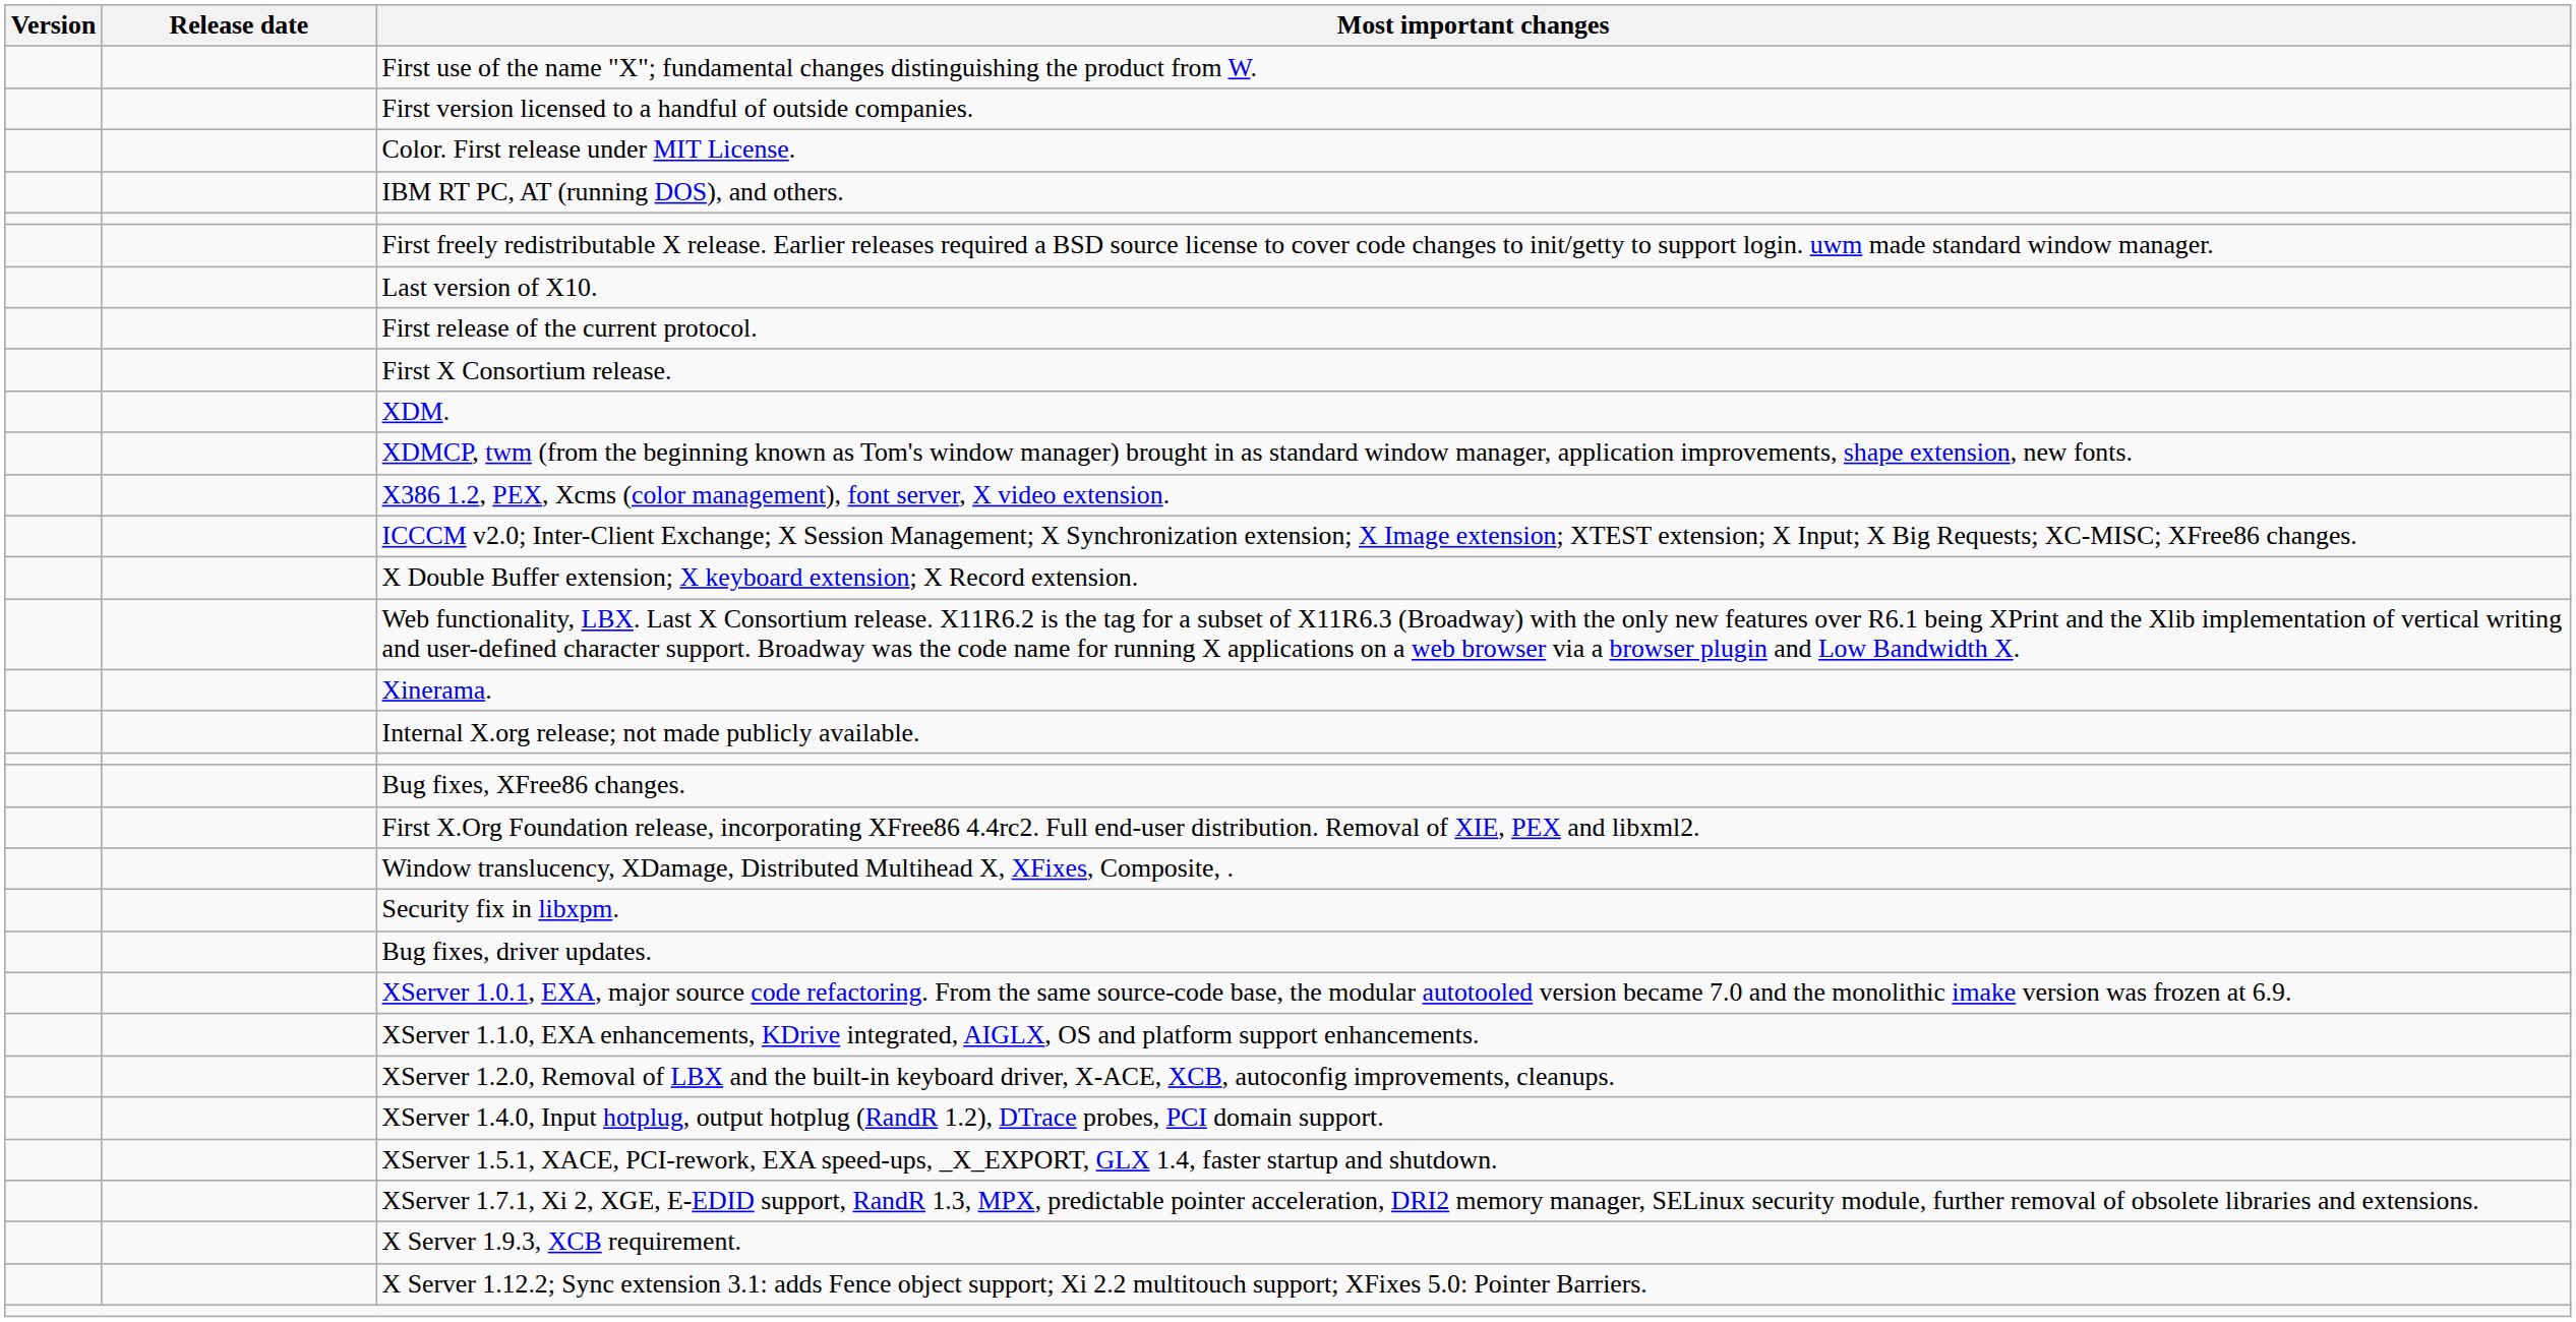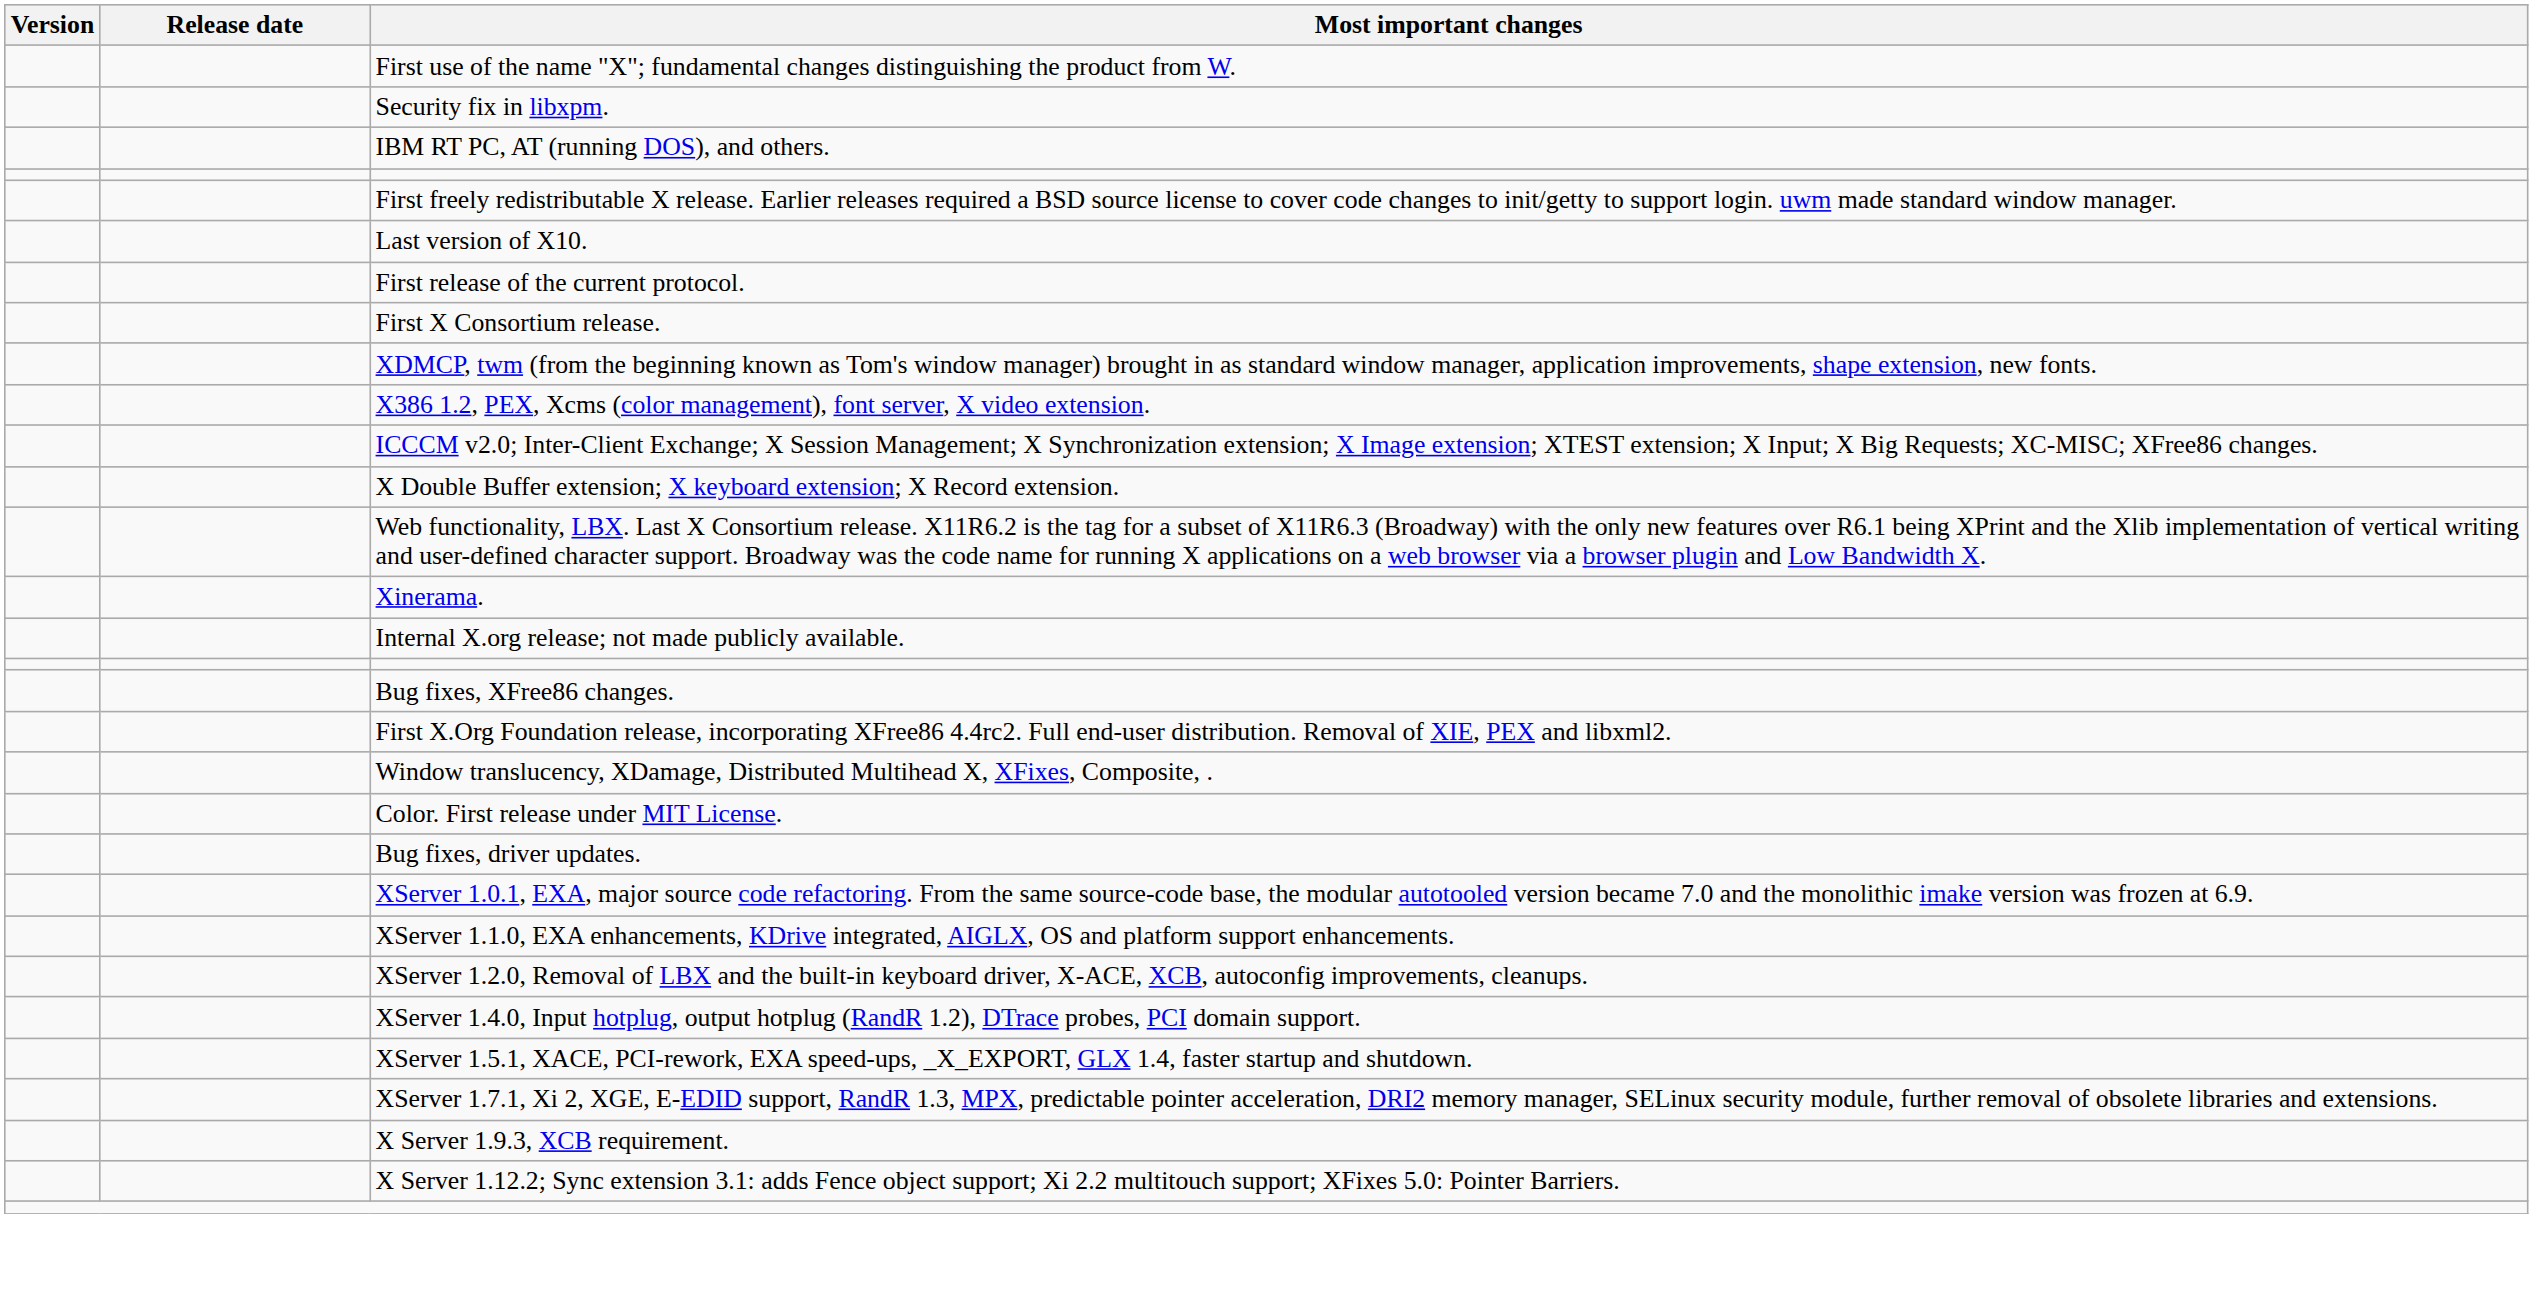 <table class="wikitable sortable">
 <tr>
 <th>Version</th>
 <th style="width:10em">Release date</th>
 <th>Most important changes</th>
 </tr>
 <tr>
 <td></td>
 <td></td>
 <td>First use of the name "X"; fundamental changes distinguishing the product from <a href='#'>W</a>.</td>
 </tr>
 <tr>
 <td></td>
 <td></td>
-<td>First version licensed to a handful of outside companies.</td>
-</tr>
-<tr>
-<td></td>
-<td></td>
-<td>Color. First release under <a href='#'>MIT License</a>.</td>
+<td>Security fix in <a href='#'>libxpm</a>.</td>
 </tr>
 <tr>
 <td></td>
 <td></td>
 <td>IBM RT PC, AT (running <a href='#'>DOS</a>), and others.</td>
 </tr>
 <tr>
 <td></td>
 <td></td>
 <td></td>
 </tr>
 <tr>
 <td></td>
 <td></td>
 <td>First freely redistributable X release. Earlier releases required a BSD source license to cover code changes to init/getty to support login. <a href='#'>uwm</a> made standard window manager.</td>
 </tr>
 <tr>
 <td></td>
 <td></td>
 <td>Last version of X10.</td>
 </tr>
 <tr>
 <td></td>
 <td></td>
 <td>First release of the current protocol.</td>
 </tr>
 <tr>
 <td></td>
 <td></td>
 <td>First X Consortium release.</td>
-</tr>
-<tr>
-<td></td>
-<td></td>
-<td><a href='#'>XDM</a>.</td>
 </tr>
 <tr>
 <td></td>
 <td></td>
 <td><a href='#'>XDMCP</a>, <a href='#'>twm</a> (from the beginning known as Tom's window manager) brought in as standard window manager, application improvements, <a href='#'>shape extension</a>, new fonts.</td>
 </tr>
 <tr>
 <td></td>
 <td></td>
 <td><a href='#'>X386 1.2</a>, <a href='#'>PEX</a>, Xcms (<a href='#'>color management</a>), <a href='#'>font server</a>, <a href='#'>X video extension</a>.</td>
 </tr>
 <tr>
 <td></td>
 <td></td>
 <td><a href='#'>ICCCM</a> v2.0; Inter-Client Exchange; X Session Management; X Synchronization extension; <a href='#'>X Image extension</a>; XTEST extension; X Input; X Big Requests; XC-MISC; XFree86 changes.</td>
 </tr>
 <tr>
 <td></td>
 <td></td>
 <td>X Double Buffer extension; <a href='#'>X keyboard extension</a>; X Record extension.</td>
 </tr>
 <tr>
 <td></td>
 <td></td>
 <td>Web functionality, <a href='#'>LBX</a>. Last X Consortium release. X11R6.2 is the tag for a subset of X11R6.3 (Broadway) with the only new features over R6.1 being XPrint and the Xlib implementation of vertical writing and user-defined character support. Broadway was the code name for running X applications on a <a href='#'>web browser</a> via a <a href='#'>browser plugin</a> and <a href='#'>Low Bandwidth X</a>.</td>
 </tr>
 <tr>
 <td></td>
 <td></td>
 <td><a href='#'>Xinerama</a>.</td>
 </tr>
 <tr>
 <td></td>
 <td></td>
 <td>Internal X.org release; not made publicly available.</td>
 </tr>
 <tr>
 <td></td>
 <td></td>
 <td></td>
 </tr>
 <tr>
 <td></td>
 <td></td>
 <td>Bug fixes, XFree86 changes.</td>
 </tr>
 <tr>
 <td></td>
 <td></td>
 <td>First X.Org Foundation release, incorporating XFree86 4.4rc2. Full end-user distribution. Removal of <a href='#'>XIE</a>, <a href='#'>PEX</a> and libxml2.</td>
 </tr>
 <tr>
 <td></td>
 <td></td>
 <td>Window translucency, XDamage, Distributed Multihead X, <a href='#'>XFixes</a>, Composite, .</td>
 </tr>
 <tr>
 <td></td>
 <td></td>
-<td>Security fix in <a href='#'>libxpm</a>.</td>
+<td>Color. First release under <a href='#'>MIT License</a>.</td>
 </tr>
 <tr>
 <td></td>
 <td></td>
 <td>Bug fixes, driver updates.</td>
 </tr>
 <tr>
 <td></td>
 <td></td>
 <td><a href='#'>XServer 1.0.1</a>, <a href='#'>EXA</a>, major source <a href='#'>code refactoring</a>. From the same source-code base, the modular <a href='#'>autotooled</a> version became 7.0 and the monolithic <a href='#'>imake</a> version was frozen at 6.9.</td>
 </tr>
 <tr>
 <td></td>
 <td></td>
 <td>XServer 1.1.0, EXA enhancements, <a href='#'>KDrive</a> integrated, <a href='#'>AIGLX</a>, OS and platform support enhancements.</td>
 </tr>
 <tr>
 <td></td>
 <td></td>
 <td>XServer 1.2.0, Removal of <a href='#'>LBX</a> and the built-in keyboard driver, X-ACE, <a href='#'>XCB</a>, autoconfig improvements, cleanups.</td>
 </tr>
 <tr>
 <td></td>
 <td></td>
 <td>XServer 1.4.0, Input <a href='#'>hotplug</a>, output hotplug (<a href='#'>RandR</a> 1.2), <a href='#'>DTrace</a> probes, <a href='#'>PCI</a> domain support.</td>
 </tr>
 <tr>
 <td></td>
 <td></td>
 <td>XServer 1.5.1, XACE, PCI-rework, EXA speed-ups, _X_EXPORT, <a href='#'>GLX</a> 1.4, faster startup and shutdown.</td>
 </tr>
 <tr>
 <td></td>
 <td></td>
 <td>XServer 1.7.1, Xi 2, XGE, E-<a href='#'>EDID</a> support, <a href='#'>RandR</a> 1.3, <a href='#'>MPX</a>, predictable pointer acceleration, <a href='#'>DRI2</a> memory manager, SELinux security module, further removal of obsolete libraries and extensions.</td>
 </tr>
 <tr>
 <td></td>
 <td></td>
 <td>X Server 1.9.3, <a href='#'>XCB</a> requirement.</td>
 </tr>
 <tr>
 <td></td>
 <td></td>
 <td>X Server 1.12.2; Sync extension 3.1: adds Fence object support; Xi 2.2 multitouch support; XFixes 5.0: Pointer Barriers.</td>
 </tr>
 <tr>
 <td colspan=3></td>
 </tr>
 </table>
